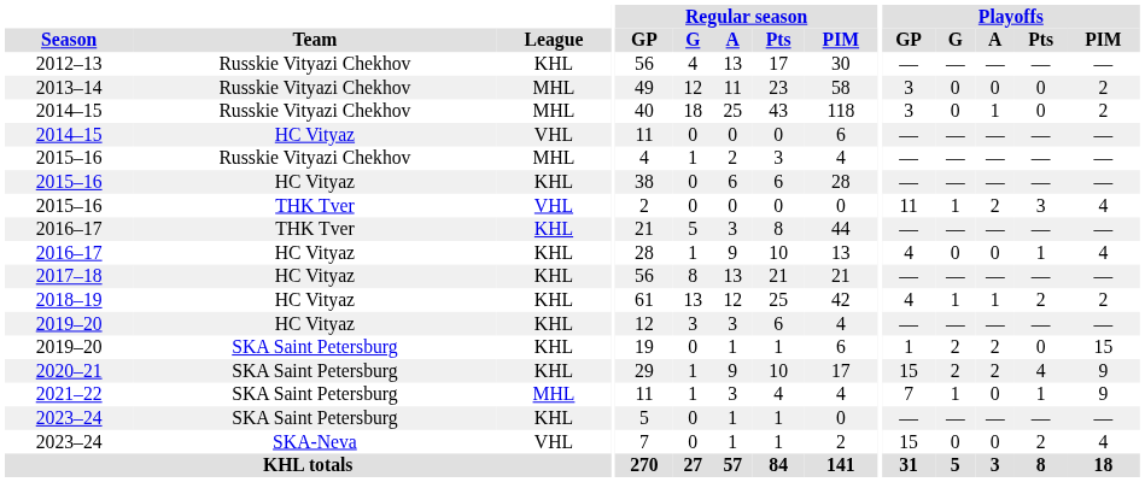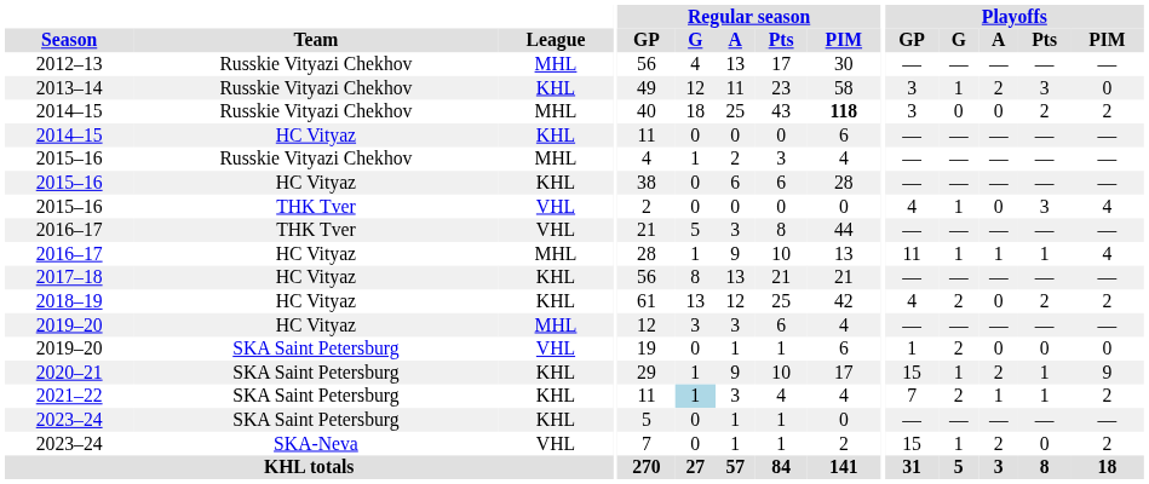 <table border="0" cellpadding="1" cellspacing="0" style="text-align:center; width:60em">
 <tr bgcolor="#e0e0e0">
 <th colspan="3" bgcolor="#ffffff"></th>
 <th rowspan="99" bgcolor="#ffffff"></th>
 <th colspan="5"><a href='#'>Regular season</a></th>
 <th rowspan="99" bgcolor="#ffffff"></th>
 <th colspan="5"><a href='#'>Playoffs</a></th>
 </tr>
 <tr bgcolor="#e0e0e0">
 <th><a href='#'>Season</a></th>
 <th>Team</th>
 <th>League</th>
 <th>GP</th>
 <th><a href='#'>G</a></th>
 <th><a href='#'>A</a></th>
 <th><a href='#'>Pts</a></th>
 <th><a href='#'>PIM</a></th>
 <th>GP</th>
 <th>G</th>
 <th>A</th>
 <th>Pts</th>
 <th>PIM</th>
 </tr>
 <tr>
 <td>2012–13</td>
 <td>Russkie Vityazi Chekhov</td>
-<td>KHL</td>
+<td><a href='#'>MHL</a></td>
 <td>56</td>
 <td>4</td>
 <td>13</td>
 <td>17</td>
 <td>30</td>
 <td>—</td>
 <td>—</td>
 <td>—</td>
 <td>—</td>
 <td>—</td>
 </tr>
 <tr bgcolor="#f0f0f0">
 <td>2013–14</td>
 <td>Russkie Vityazi Chekhov</td>
-<td>MHL</td>
+<td><a href='#'>KHL</a></td>
 <td>49</td>
 <td>12</td>
 <td>11</td>
 <td>23</td>
 <td>58</td>
 <td>3</td>
+<td>1</td>
+<td>2</td>
+<td>3</td>
 <td>0</td>
-<td>0</td>
-<td>0</td>
-<td>2</td>
 </tr>
 <tr>
 <td>2014–15</td>
 <td>Russkie Vityazi Chekhov</td>
 <td>MHL</td>
 <td>40</td>
 <td>18</td>
 <td>25</td>
 <td>43</td>
-<td>118</td>
+<td><strong>118</strong></td>
 <td>3</td>
 <td>0</td>
-<td>1</td>
 <td>0</td>
+<td>2</td>
 <td>2</td>
 </tr>
 <tr bgcolor="#f0f0f0">
 <td><a href='#'>2014–15</a></td>
 <td><a href='#'>HC Vityaz</a></td>
-<td>VHL</td>
+<td><a href='#'>KHL</a></td>
 <td>11</td>
 <td>0</td>
 <td>0</td>
 <td>0</td>
 <td>6</td>
 <td>—</td>
 <td>—</td>
 <td>—</td>
 <td>—</td>
 <td>—</td>
 </tr>
 <tr>
 <td>2015–16</td>
 <td>Russkie Vityazi Chekhov</td>
 <td>MHL</td>
 <td>4</td>
 <td>1</td>
 <td>2</td>
 <td>3</td>
 <td>4</td>
 <td>—</td>
 <td>—</td>
 <td>—</td>
 <td>—</td>
 <td>—</td>
 </tr>
 <tr bgcolor="#f0f0f0">
 <td><a href='#'>2015–16</a></td>
 <td>HC Vityaz</td>
 <td>KHL</td>
 <td>38</td>
 <td>0</td>
 <td>6</td>
 <td>6</td>
 <td>28</td>
 <td>—</td>
 <td>—</td>
 <td>—</td>
 <td>—</td>
 <td>—</td>
 </tr>
 <tr>
 <td>2015–16</td>
 <td><a href='#'>THK Tver</a></td>
 <td><a href='#'>VHL</a></td>
 <td>2</td>
 <td>0</td>
 <td>0</td>
 <td>0</td>
 <td>0</td>
-<td>11</td>
+<td>4</td>
 <td>1</td>
-<td>2</td>
+<td>0</td>
 <td>3</td>
 <td>4</td>
 </tr>
 <tr bgcolor="#f0f0f0">
 <td>2016–17</td>
 <td>THK Tver</td>
-<td><a href='#'>KHL</a></td>
+<td>VHL</td>
 <td>21</td>
 <td>5</td>
 <td>3</td>
 <td>8</td>
 <td>44</td>
 <td>—</td>
 <td>—</td>
 <td>—</td>
 <td>—</td>
 <td>—</td>
 </tr>
 <tr>
 <td><a href='#'>2016–17</a></td>
 <td>HC Vityaz</td>
-<td>KHL</td>
+<td>MHL</td>
 <td>28</td>
 <td>1</td>
 <td>9</td>
 <td>10</td>
 <td>13</td>
-<td>4</td>
-<td>0</td>
-<td>0</td>
+<td>11</td>
+<td>1</td>
+<td>1</td>
 <td>1</td>
 <td>4</td>
 </tr>
 <tr bgcolor="#f0f0f0">
 <td><a href='#'>2017–18</a></td>
 <td>HC Vityaz</td>
 <td>KHL</td>
 <td>56</td>
 <td>8</td>
 <td>13</td>
 <td>21</td>
 <td>21</td>
 <td>—</td>
 <td>—</td>
 <td>—</td>
 <td>—</td>
 <td>—</td>
 </tr>
 <tr>
 <td><a href='#'>2018–19</a></td>
 <td>HC Vityaz</td>
 <td>KHL</td>
 <td>61</td>
 <td>13</td>
 <td>12</td>
 <td>25</td>
 <td>42</td>
 <td>4</td>
-<td>1</td>
-<td>1</td>
+<td>2</td>
+<td>0</td>
 <td>2</td>
 <td>2</td>
 </tr>
 <tr bgcolor="#f0f0f0">
 <td><a href='#'>2019–20</a></td>
 <td>HC Vityaz</td>
-<td>KHL</td>
+<td><a href='#'>MHL</a></td>
 <td>12</td>
 <td>3</td>
 <td>3</td>
 <td>6</td>
 <td>4</td>
 <td>—</td>
 <td>—</td>
 <td>—</td>
 <td>—</td>
 <td>—</td>
 </tr>
 <tr>
 <td>2019–20</td>
 <td><a href='#'>SKA Saint Petersburg</a></td>
-<td>KHL</td>
+<td><a href='#'>VHL</a></td>
 <td>19</td>
 <td>0</td>
 <td>1</td>
 <td>1</td>
 <td>6</td>
 <td>1</td>
 <td>2</td>
-<td>2</td>
 <td>0</td>
-<td>15</td>
+<td>0</td>
+<td>0</td>
 </tr>
 <tr bgcolor="#f0f0f0">
 <td><a href='#'>2020–21</a></td>
 <td>SKA Saint Petersburg</td>
 <td>KHL</td>
 <td>29</td>
 <td>1</td>
 <td>9</td>
 <td>10</td>
 <td>17</td>
 <td>15</td>
+<td>1</td>
 <td>2</td>
-<td>2</td>
-<td>4</td>
+<td>1</td>
 <td>9</td>
 </tr>
 <tr>
 <td><a href='#'>2021–22</a></td>
 <td>SKA Saint Petersburg</td>
-<td><a href='#'>MHL</a></td>
+<td>KHL</td>
 <td>11</td>
-<td>1</td>
+<td style="background: lightblue;">1</td>
 <td>3</td>
 <td>4</td>
 <td>4</td>
 <td>7</td>
+<td>2</td>
 <td>1</td>
-<td>0</td>
 <td>1</td>
-<td>9</td>
+<td>2</td>
 </tr>
 <tr bgcolor="#f0f0f0">
 <td><a href='#'>2023–24</a></td>
 <td>SKA Saint Petersburg</td>
 <td>KHL</td>
 <td>5</td>
 <td>0</td>
 <td>1</td>
 <td>1</td>
 <td>0</td>
 <td>—</td>
 <td>—</td>
 <td>—</td>
 <td>—</td>
 <td>—</td>
 </tr>
 <tr>
 <td>2023–24</td>
 <td><a href='#'>SKA-Neva</a></td>
 <td>VHL</td>
 <td>7</td>
 <td>0</td>
 <td>1</td>
 <td>1</td>
 <td>2</td>
 <td>15</td>
-<td>0</td>
+<td>1</td>
+<td>2</td>
 <td>0</td>
 <td>2</td>
-<td>4</td>
 </tr>
 <tr bgcolor="#e0e0e0">
 <th colspan="3">KHL totals</th>
 <th>270</th>
 <th>27</th>
 <th>57</th>
 <th>84</th>
 <th>141</th>
 <th>31</th>
 <th>5</th>
 <th>3</th>
 <th>8</th>
 <th>18</th>
 </tr>
 </table>
